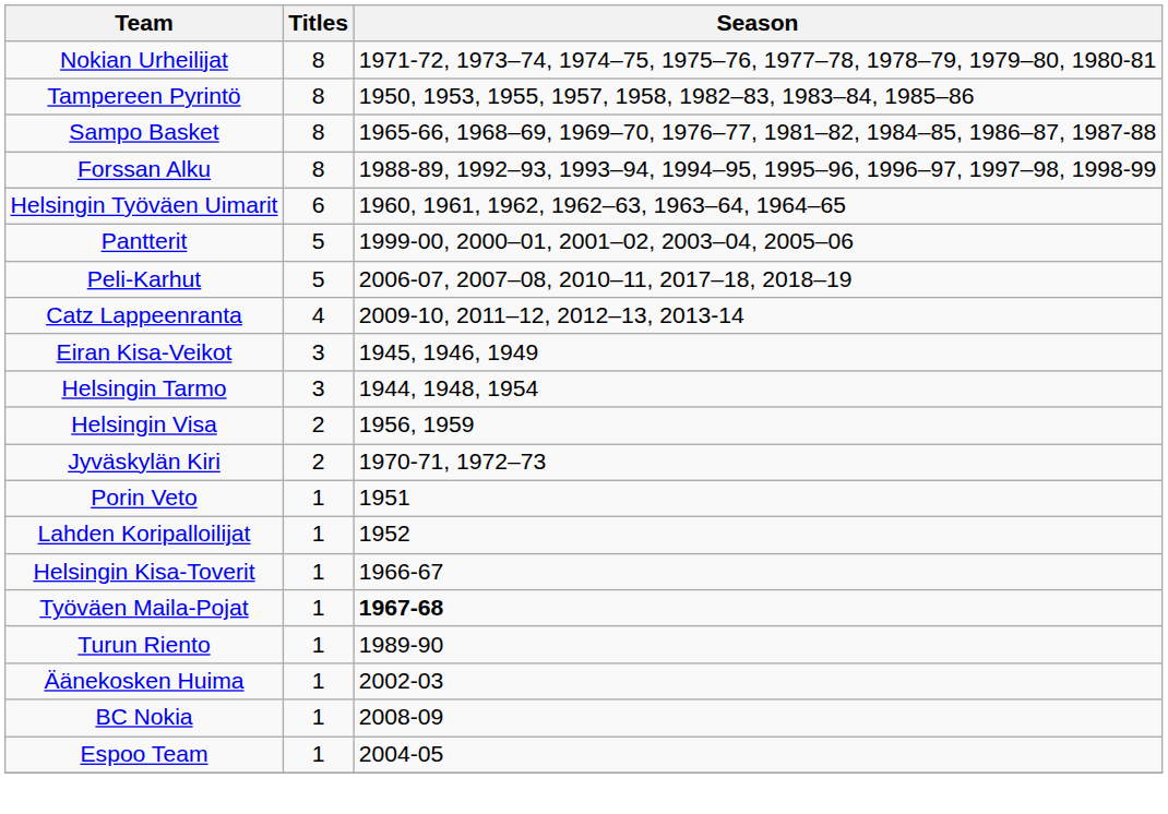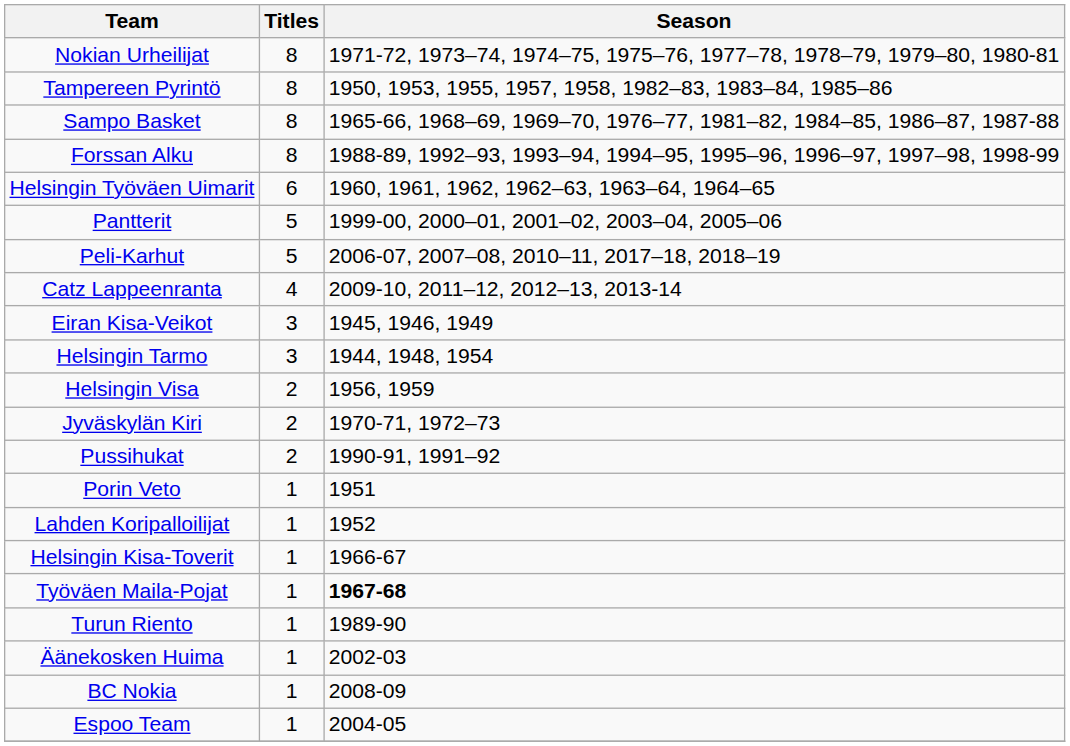 <table class="wikitable" style="text-align:center">
 <tr>
 <th>Team</th>
 <th>Titles</th>
 <th>Season</th>
 </tr>
 <tr>
 <td align=center><a href='#'>Nokian Urheilijat</a></td>
 <td>8</td>
 <td align=left>1971-72, 1973–74, 1974–75, 1975–76, 1977–78, 1978–79, 1979–80, 1980-81</td>
 </tr>
 <tr>
 <td align=center><a href='#'>Tampereen Pyrintö</a></td>
 <td>8</td>
 <td align=left>1950, 1953, 1955, 1957, 1958, 1982–83, 1983–84, 1985–86</td>
 </tr>
 <tr>
 <td align=center><a href='#'>Sampo Basket</a></td>
 <td>8</td>
 <td align=left>1965-66, 1968–69, 1969–70, 1976–77, 1981–82, 1984–85, 1986–87, 1987-88</td>
 </tr>
 <tr>
 <td align=center><a href='#'>Forssan Alku</a></td>
 <td>8</td>
 <td align=left>1988-89, 1992–93, 1993–94, 1994–95, 1995–96, 1996–97, 1997–98, 1998-99</td>
 </tr>
 <tr>
 <td align=center><a href='#'>Helsingin Työväen Uimarit</a></td>
 <td>6</td>
 <td align=left>1960, 1961, 1962, 1962–63, 1963–64, 1964–65</td>
 </tr>
 <tr>
 <td align=center><a href='#'>Pantterit</a></td>
 <td>5</td>
 <td align=left>1999-00, 2000–01, 2001–02, 2003–04, 2005–06</td>
 </tr>
 <tr>
 <td align="center"><a href='#'>Peli-Karhut</a></td>
 <td>5</td>
 <td align="left">2006-07, 2007–08, 2010–11, 2017–18, 2018–19</td>
 </tr>
 <tr>
 <td align=center><a href='#'>Catz Lappeenranta</a></td>
 <td>4</td>
 <td align=left>2009-10, 2011–12, 2012–13, 2013-14</td>
 </tr>
 <tr>
 <td align=center><a href='#'>Eiran Kisa-Veikot</a></td>
 <td>3</td>
 <td align=left>1945, 1946, 1949</td>
 </tr>
 <tr>
 <td align=center><a href='#'>Helsingin Tarmo</a></td>
 <td>3</td>
 <td align=left>1944, 1948, 1954</td>
 </tr>
 <tr>
 <td align=center><a href='#'>Helsingin Visa</a></td>
 <td>2</td>
 <td align=left>1956, 1959</td>
 </tr>
 <tr>
 <td align=center><a href='#'>Jyväskylän Kiri</a></td>
 <td>2</td>
 <td align=left>1970-71, 1972–73</td>
 </tr>
 <tr>
+<td align=center><a href='#'>Pussihukat</a></td>
+<td>2</td>
+<td align=left>1990-91, 1991–92</td>
+</tr>
+<tr>
 <td align=center><a href='#'>Porin Veto</a></td>
 <td>1</td>
 <td align=left>1951</td>
 </tr>
 <tr>
 <td align=center><a href='#'>Lahden Koripalloilijat</a></td>
 <td>1</td>
 <td align=left>1952</td>
 </tr>
 <tr>
 <td align=center><a href='#'>Helsingin Kisa-Toverit</a></td>
 <td>1</td>
 <td align=left>1966-67</td>
 </tr>
 <tr>
 <td align=center><a href='#'>Työväen Maila-Pojat</a></td>
 <td>1</td>
 <td align=left><strong>1967-68</strong></td>
 </tr>
 <tr>
 <td align=center><a href='#'>Turun Riento</a></td>
 <td>1</td>
 <td align=left>1989-90</td>
 </tr>
 <tr>
 <td align=center><a href='#'>Äänekosken Huima</a></td>
 <td>1</td>
 <td align=left>2002-03</td>
 </tr>
 <tr>
 <td align=center><a href='#'>BC Nokia</a></td>
 <td>1</td>
 <td align=left>2008-09</td>
 </tr>
 <tr>
 <td align=center><a href='#'>Espoo Team</a></td>
 <td>1</td>
 <td align=left>2004-05</td>
 </tr>
 <tr>
 </tr>
 </table>
